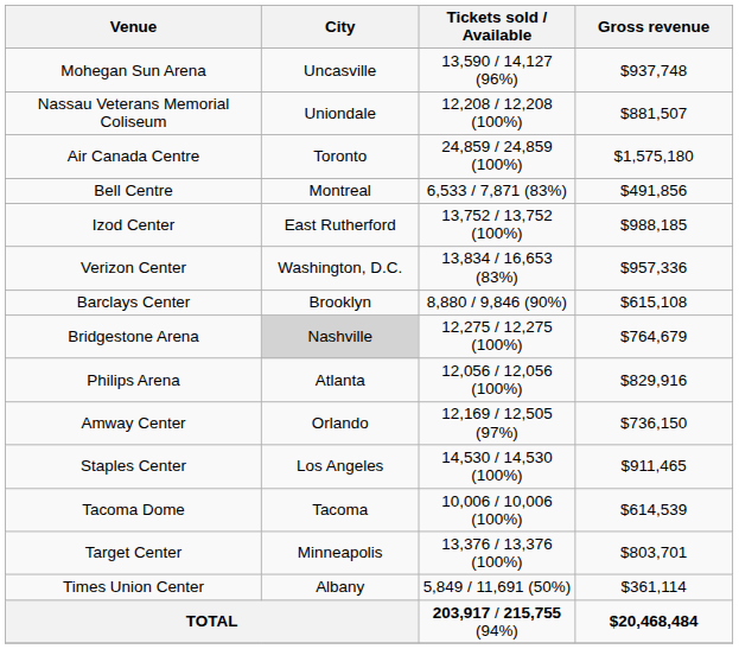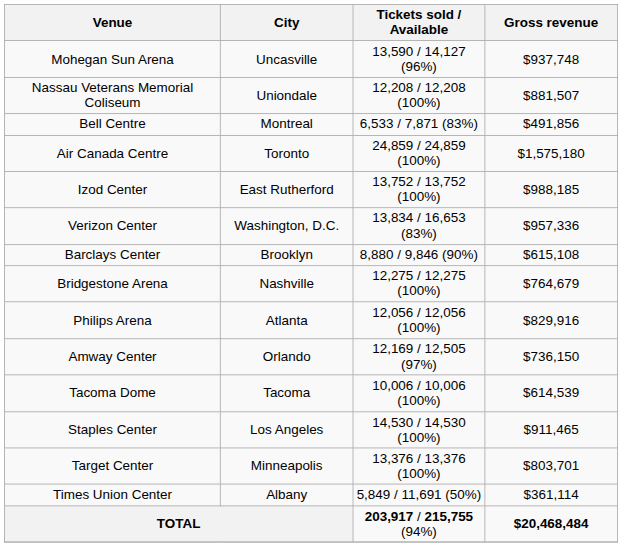 <table class="wikitable" style="text-align:center">
 <tr>
 <th style="width:250px;">Venue</th>
 <th style="width:150px;">City</th>
 <th style="width:150px;">Tickets sold / Available</th>
 <th style="width:150px;">Gross revenue</th>
 </tr>
 <tr>
 <td>Mohegan Sun Arena</td>
 <td>Uncasville</td>
 <td>13,590 / 14,127 (96%)</td>
 <td>$937,748</td>
 </tr>
 <tr>
 <td>Nassau Veterans Memorial Coliseum</td>
 <td>Uniondale</td>
 <td>12,208 / 12,208 (100%)</td>
 <td>$881,507</td>
 </tr>
 <tr>
+<td>Bell Centre</td>
+<td>Montreal</td>
+<td>6,533 / 7,871 (83%)</td>
+<td>$491,856</td>
+</tr>
+<tr>
 <td>Air Canada Centre</td>
 <td>Toronto</td>
 <td>24,859 / 24,859 (100%)</td>
 <td>$1,575,180</td>
-</tr>
-<tr>
-<td>Bell Centre</td>
-<td>Montreal</td>
-<td>6,533 / 7,871 (83%)</td>
-<td>$491,856</td>
 </tr>
 <tr>
 <td>Izod Center</td>
 <td>East Rutherford</td>
 <td>13,752 / 13,752 (100%)</td>
 <td>$988,185</td>
 </tr>
 <tr>
 <td>Verizon Center</td>
 <td>Washington, D.C.</td>
 <td>13,834 / 16,653 (83%)</td>
 <td>$957,336</td>
 </tr>
 <tr>
 <td>Barclays Center</td>
 <td>Brooklyn</td>
 <td>8,880 / 9,846 (90%)</td>
 <td>$615,108</td>
 </tr>
 <tr>
 <td>Bridgestone Arena</td>
-<td style="background: lightgrey;">Nashville</td>
+<td>Nashville</td>
 <td>12,275 / 12,275 (100%)</td>
 <td>$764,679</td>
 </tr>
 <tr>
 <td>Philips Arena</td>
 <td>Atlanta</td>
 <td>12,056 / 12,056 (100%)</td>
 <td>$829,916</td>
 </tr>
 <tr>
 <td>Amway Center</td>
 <td>Orlando</td>
 <td>12,169 / 12,505 (97%)</td>
 <td>$736,150</td>
 </tr>
 <tr>
+<td>Tacoma Dome</td>
+<td>Tacoma</td>
+<td>10,006 / 10,006 (100%)</td>
+<td>$614,539</td>
+</tr>
+<tr>
 <td>Staples Center</td>
 <td>Los Angeles</td>
 <td>14,530 / 14,530 (100%)</td>
 <td>$911,465</td>
-</tr>
-<tr>
-<td>Tacoma Dome</td>
-<td>Tacoma</td>
-<td>10,006 / 10,006 (100%)</td>
-<td>$614,539</td>
 </tr>
 <tr>
 <td>Target Center</td>
 <td>Minneapolis</td>
 <td>13,376 / 13,376 (100%)</td>
 <td>$803,701</td>
 </tr>
 <tr>
 <td>Times Union Center</td>
 <td>Albany</td>
 <td>5,849  / 11,691 (50%)</td>
 <td>$361,114</td>
 </tr>
 <tr>
 <th colspan="2">TOTAL</th>
 <td><strong>203,917</strong> / <strong>215,755</strong> (94%)</td>
 <td><strong>$20,468,484</strong></td>
 </tr>
 <tr>
 </tr>
 </table>
